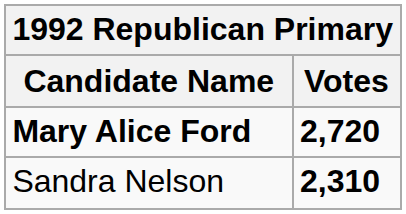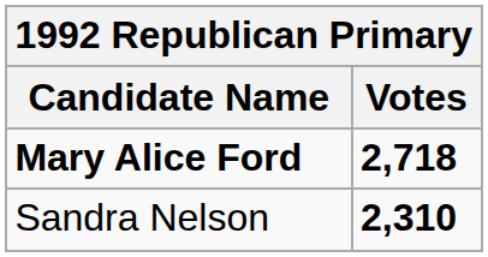 <table class="wikitable">
 <tr>
 <th colspan="3">1992 Republican Primary</th>
 </tr>
 <tr>
 <th>Candidate Name</th>
 <th colspan="2">Votes </th>
 </tr>
 <tr>
 <td><strong>Mary Alice Ford </strong></td>
-<td><strong>2,720</strong></td>
+<td><strong>2,718</strong></td>
 </tr>
 <tr>
 <td>Sandra Nelson</td>
 <td><strong>2,310</strong></td>
 </tr>
 <tr>
 </tr>
 </table>
